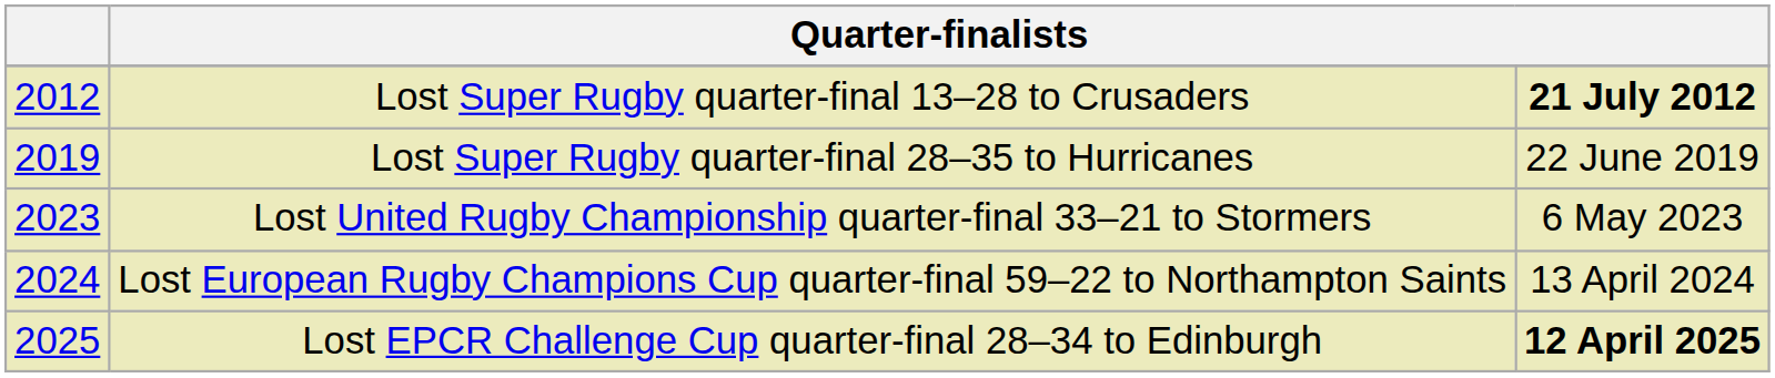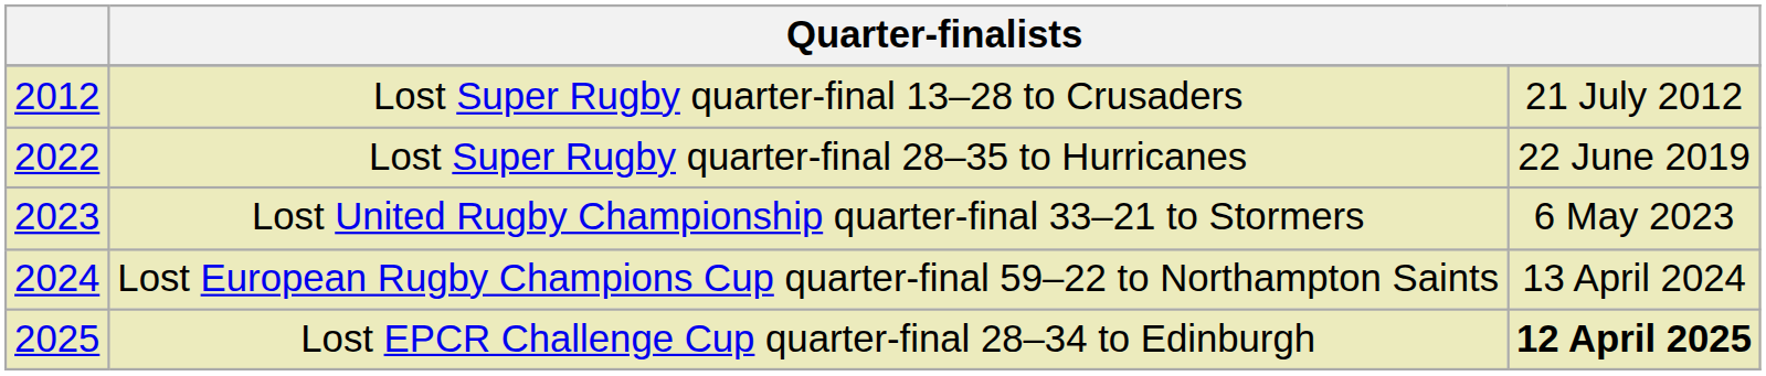 <table class="wikitable" style="text-align:center">
 <tr>
 <th></th>
 <th colspan="3">Quarter-finalists</th>
 </tr>
 <tr>
 </tr>
 <tr bgcolor=#ECEBBD>
 <td><a href='#'>2012</a></td>
 <td>Lost <a href='#'>Super Rugby</a> quarter-final 13–28 to Crusaders</td>
-<td><strong>21 July 2012</strong></td>
+<td>21 July 2012</td>
 </tr>
 <tr bgcolor=#ECEBBD>
-<td><a href='#'>2019</a></td>
+<td><a href='#'>2022</a></td>
 <td>Lost <a href='#'>Super Rugby</a> quarter-final 28–35 to Hurricanes</td>
 <td>22 June 2019</td>
 </tr>
 <tr bgcolor=#ECEBBD>
 <td><a href='#'>2023</a></td>
 <td>Lost <a href='#'>United Rugby Championship</a> quarter-final 33–21 to Stormers</td>
 <td>6 May 2023</td>
 </tr>
 <tr bgcolor=#ECEBBD>
 <td><a href='#'>2024</a></td>
 <td>Lost <a href='#'>European Rugby Champions Cup</a> quarter-final 59–22 to Northampton Saints</td>
 <td>13 April 2024</td>
 </tr>
 <tr bgcolor=#ECEBBD>
 <td><a href='#'>2025</a></td>
 <td>Lost <a href='#'>EPCR Challenge Cup</a> quarter-final 28–34 to Edinburgh</td>
 <td><strong>12 April 2025</strong></td>
 </tr>
 </table>
